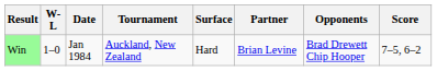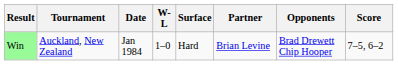 <table class="sortable wikitable">
 <tr>
 <th style="width:40px">Result</th>
+<th style="width:150px">Tournament</th>
+<th style="width:55px">Date</th>
 <th style="width:35px" class="unsortable">W-L</th>
-<th style="width:55px">Date</th>
-<th style="width:150px">Tournament</th>
 <th style="width:50px">Surface</th>
 <th style="width:120px">Partner</th>
 <th style="width:120px">Opponents</th>
 <th style="width:90px" class="unsortable">Score</th>
 </tr>
 <tr>
 <td style="background:#98fb98;">Win</td>
+<td><a href='#'>Auckland</a>, <a href='#'>New Zealand</a></td>
+<td>Jan 1984</td>
 <td>1–0</td>
-<td>Jan 1984</td>
-<td><a href='#'>Auckland</a>, <a href='#'>New Zealand</a></td>
 <td>Hard</td>
 <td> <a href='#'>Brian Levine</a></td>
 <td> <a href='#'>Brad Drewett</a><br> <a href='#'>Chip Hooper</a></td>
 <td>7–5, 6–2</td>
 </tr>
 </table>
